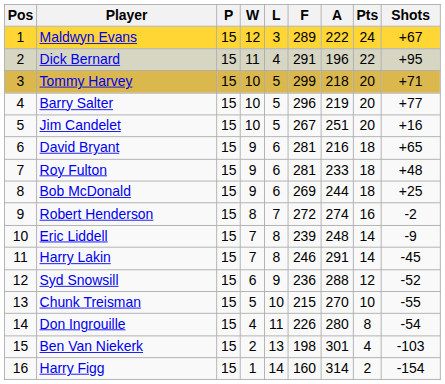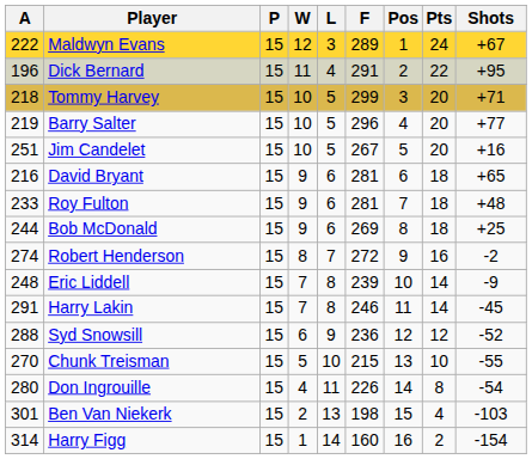 <table class="wikitable" style="font-size: 100%">
 <tr>
-<th width=20>Pos</th>
+<th width=30>A</th>
 <th width=200>Player</th>
 <th width=20>P</th>
 <th width=20>W</th>
 <th width=20>L</th>
 <th width=30>F</th>
-<th width=30>A</th>
+<th width=20>Pos</th>
 <th width=20>Pts</th>
 <th width=60>Shots</th>
 </tr>
 <tr align=center style="background: #FFD633;">
-<td>1</td>
+<td>222</td>
 <td align="left"> <a href='#'>Maldwyn Evans</a></td>
 <td>15</td>
 <td>12</td>
 <td>3</td>
 <td>289</td>
-<td>222</td>
+<td>1</td>
 <td>24</td>
 <td>+67</td>
 </tr>
 <tr align=center style="background: #D6D6C2;">
-<td>2</td>
+<td>196</td>
 <td align="left"> <a href='#'>Dick Bernard</a></td>
 <td>15</td>
 <td>11</td>
 <td>4</td>
 <td>291</td>
-<td>196</td>
+<td>2</td>
 <td>22</td>
 <td>+95</td>
 </tr>
 <tr align=center style="background: #DBB84D;">
-<td>3</td>
+<td>218</td>
 <td align="left"> <a href='#'>Tommy Harvey</a></td>
 <td>15</td>
 <td>10</td>
 <td>5</td>
 <td>299</td>
-<td>218</td>
+<td>3</td>
 <td>20</td>
 <td>+71</td>
 </tr>
 <tr align=center>
-<td>4</td>
+<td>219</td>
 <td align="left"> <a href='#'>Barry Salter</a></td>
 <td>15</td>
 <td>10</td>
 <td>5</td>
 <td>296</td>
-<td>219</td>
+<td>4</td>
 <td>20</td>
 <td>+77</td>
 </tr>
 <tr align=center>
-<td>5</td>
+<td>251</td>
 <td align="left"> <a href='#'>Jim Candelet</a></td>
 <td>15</td>
 <td>10</td>
 <td>5</td>
 <td>267</td>
-<td>251</td>
+<td>5</td>
 <td>20</td>
 <td>+16</td>
 </tr>
 <tr align=center>
-<td>6</td>
+<td>216</td>
 <td align="left"> <a href='#'>David Bryant</a></td>
 <td>15</td>
 <td>9</td>
 <td>6</td>
 <td>281</td>
-<td>216</td>
+<td>6</td>
 <td>18</td>
 <td>+65</td>
 </tr>
 <tr align=center>
-<td>7</td>
+<td>233</td>
 <td align="left"> <a href='#'>Roy Fulton</a></td>
 <td>15</td>
 <td>9</td>
 <td>6</td>
 <td>281</td>
-<td>233</td>
+<td>7</td>
 <td>18</td>
 <td>+48</td>
 </tr>
 <tr align=center>
-<td>8</td>
+<td>244</td>
 <td align="left"> <a href='#'> Bob McDonald</a></td>
 <td>15</td>
 <td>9</td>
 <td>6</td>
 <td>269</td>
-<td>244</td>
+<td>8</td>
 <td>18</td>
 <td>+25</td>
 </tr>
 <tr align=center>
-<td>9</td>
+<td>274</td>
 <td align="left"> <a href='#'>Robert Henderson</a></td>
 <td>15</td>
 <td>8</td>
 <td>7</td>
 <td>272</td>
-<td>274</td>
+<td>9</td>
 <td>16</td>
 <td>-2</td>
 </tr>
 <tr align=center>
-<td>10</td>
+<td>248</td>
 <td align="left"> <a href='#'>Eric Liddell</a></td>
 <td>15</td>
 <td>7</td>
 <td>8</td>
 <td>239</td>
-<td>248</td>
+<td>10</td>
 <td>14</td>
 <td>-9</td>
 </tr>
 <tr align=center>
-<td>11</td>
+<td>291</td>
 <td align="left"> <a href='#'>Harry Lakin</a></td>
 <td>15</td>
 <td>7</td>
 <td>8</td>
 <td>246</td>
-<td>291</td>
+<td>11</td>
 <td>14</td>
 <td>-45</td>
 </tr>
 <tr align=center>
-<td>12</td>
+<td>288</td>
 <td align="left"> <a href='#'>Syd Snowsill</a></td>
 <td>15</td>
 <td>6</td>
 <td>9</td>
 <td>236</td>
-<td>288</td>
+<td>12</td>
 <td>12</td>
 <td>-52</td>
 </tr>
 <tr align=center>
-<td>13</td>
+<td>270</td>
 <td align="left"> <a href='#'>Chunk Treisman</a></td>
 <td>15</td>
 <td>5</td>
 <td>10</td>
 <td>215</td>
-<td>270</td>
+<td>13</td>
 <td>10</td>
 <td>-55</td>
 </tr>
 <tr align=center>
-<td>14</td>
+<td>280</td>
 <td align="left"> <a href='#'>Don Ingrouille</a></td>
 <td>15</td>
 <td>4</td>
 <td>11</td>
 <td>226</td>
-<td>280</td>
+<td>14</td>
 <td>8</td>
 <td>-54</td>
 </tr>
 <tr align=center>
-<td>15</td>
+<td>301</td>
 <td align="left"> <a href='#'>Ben Van Niekerk</a></td>
 <td>15</td>
 <td>2</td>
 <td>13</td>
 <td>198</td>
-<td>301</td>
+<td>15</td>
 <td>4</td>
 <td>-103</td>
 </tr>
 <tr align=center>
-<td>16</td>
+<td>314</td>
 <td align="left"> <a href='#'>Harry Figg</a></td>
 <td>15</td>
 <td>1</td>
 <td>14</td>
 <td>160</td>
-<td>314</td>
+<td>16</td>
 <td>2</td>
 <td>-154</td>
 </tr>
 </table>
